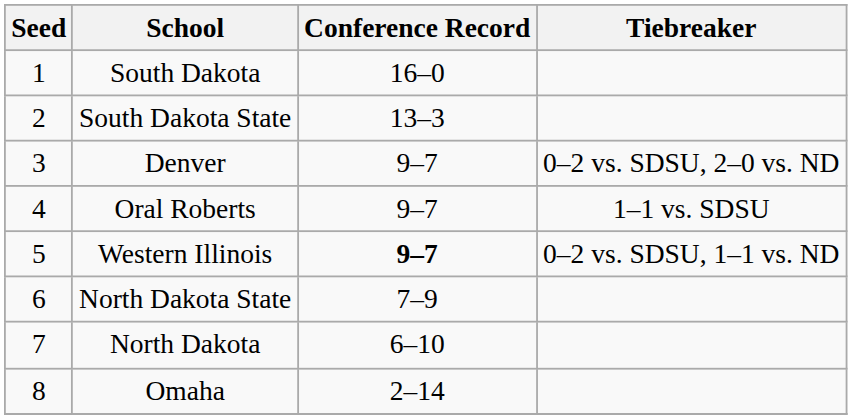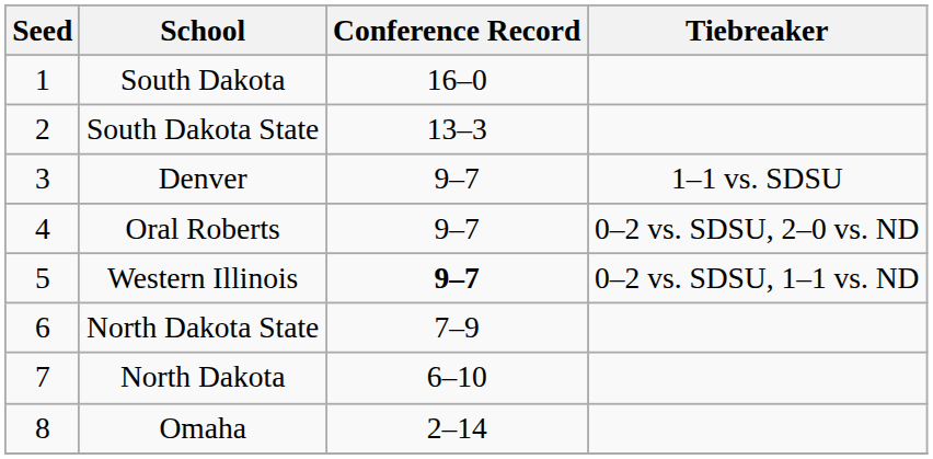 <table class="wikitable" style="white-space:nowrap; font-size:95%;text-align:center">
 <tr>
 <th>Seed</th>
 <th>School</th>
 <th>Conference Record</th>
 <th>Tiebreaker</th>
 </tr>
 <tr>
 <td>1</td>
 <td>South Dakota</td>
 <td>16–0</td>
 <td></td>
 </tr>
 <tr>
 <td>2</td>
 <td>South Dakota State</td>
 <td>13–3</td>
 <td></td>
 </tr>
 <tr>
 <td>3</td>
 <td>Denver</td>
 <td>9–7</td>
-<td>0–2 vs. SDSU, 2–0 vs. ND</td>
+<td>1–1 vs. SDSU</td>
 </tr>
 <tr>
 <td>4</td>
 <td>Oral Roberts</td>
 <td>9–7</td>
-<td>1–1 vs. SDSU</td>
+<td>0–2 vs. SDSU, 2–0 vs. ND</td>
 </tr>
 <tr>
 <td>5</td>
 <td>Western Illinois</td>
 <td><strong>9–7</strong></td>
 <td>0–2 vs. SDSU, 1–1 vs. ND</td>
 </tr>
 <tr>
 <td>6</td>
 <td>North Dakota State</td>
 <td>7–9</td>
 <td></td>
 </tr>
 <tr>
 <td>7</td>
 <td>North Dakota</td>
 <td>6–10</td>
 <td></td>
 </tr>
 <tr>
 <td>8</td>
 <td>Omaha</td>
 <td>2–14</td>
 <td></td>
 </tr>
 <tr>
 </tr>
 </table>
